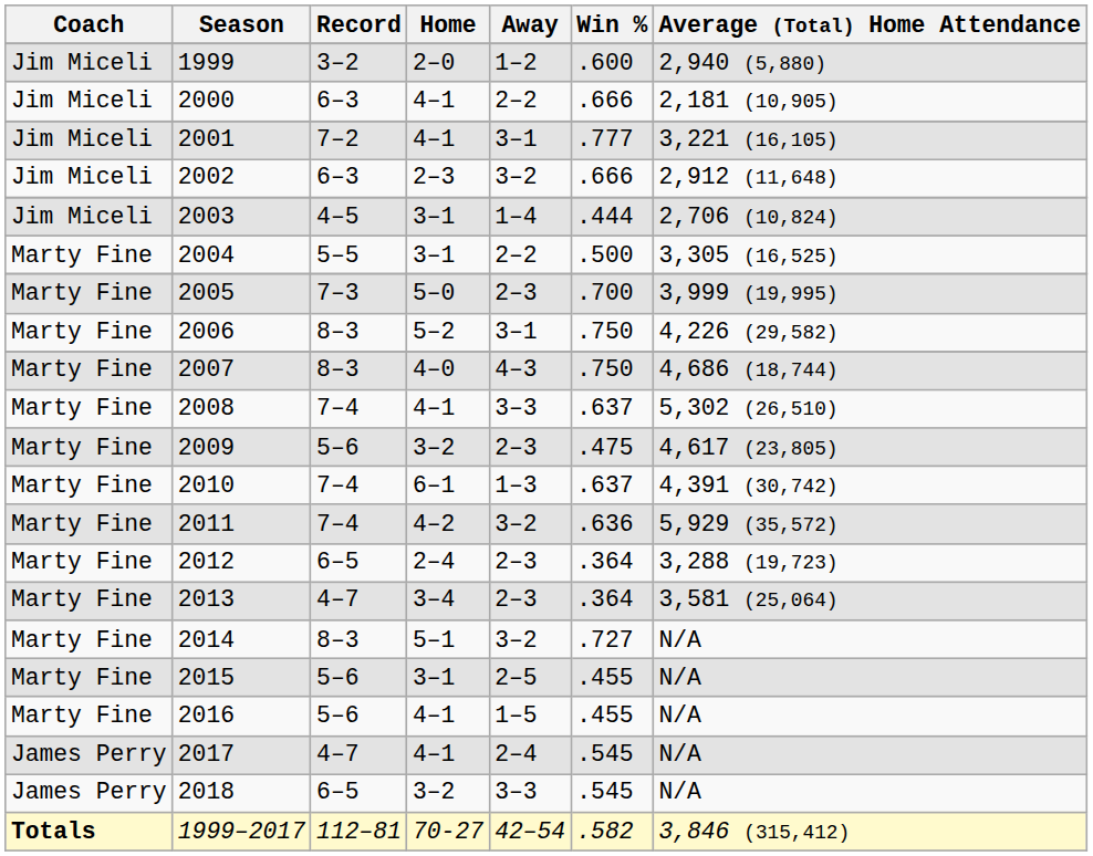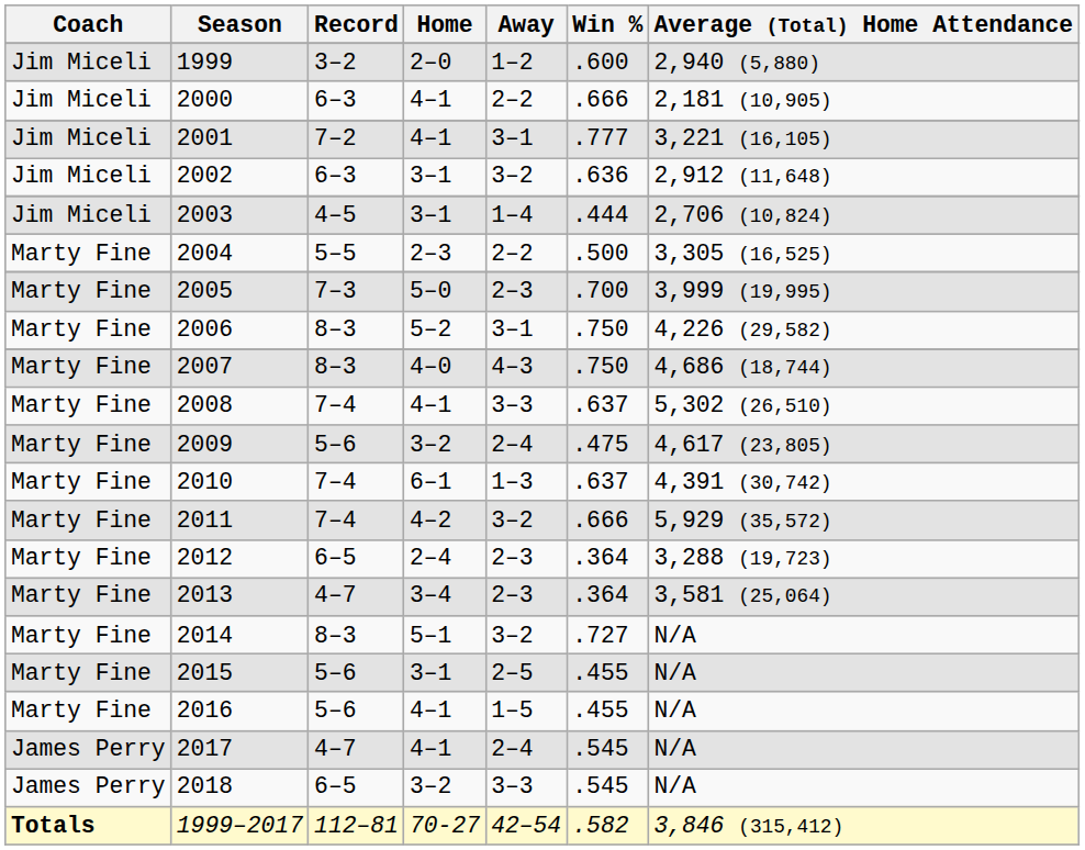 <table class="wikitable">
 <tr>
 <th>Coach</th>
 <th>Season</th>
 <th>Record</th>
 <th>Home</th>
 <th>Away</th>
 <th>Win %</th>
 <th>Average <small>(Total)</small> Home Attendance</th>
 </tr>
 <tr 10>
 </tr>
 <tr style="background: #e3e3e3;">
 <td>Jim Miceli</td>
 <td>1999</td>
 <td>3–2</td>
 <td>2–0</td>
 <td>1–2</td>
 <td>.600</td>
 <td>2,940 <small>(5,880)</small></td>
 </tr>
 <tr>
 <td>Jim Miceli</td>
 <td>2000</td>
 <td>6–3</td>
 <td>4–1</td>
 <td>2–2</td>
 <td>.666</td>
 <td>2,181 <small>(10,905)</small></td>
 </tr>
 <tr>
 </tr>
 <tr style="background: #e3e3e3;">
 <td>Jim Miceli</td>
 <td>2001</td>
 <td>7–2</td>
 <td>4–1</td>
 <td>3–1</td>
 <td>.777</td>
 <td>3,221 <small>(16,105)</small></td>
 </tr>
 <tr>
 <td>Jim Miceli</td>
 <td>2002</td>
 <td>6–3</td>
-<td>2–3</td>
+<td>3–1</td>
 <td>3–2</td>
-<td>.666</td>
+<td>.636</td>
 <td>2,912 <small>(11,648)</small></td>
 </tr>
 <tr>
 </tr>
 <tr style="background: #e3e3e3;">
 <td>Jim Miceli</td>
 <td>2003</td>
 <td>4–5</td>
 <td>3–1</td>
 <td>1–4</td>
 <td>.444</td>
 <td>2,706 <small>(10,824)</small></td>
 </tr>
 <tr>
 <td>Marty Fine</td>
 <td>2004</td>
 <td>5–5</td>
-<td>3–1</td>
+<td>2–3</td>
 <td>2–2</td>
 <td>.500</td>
 <td>3,305 <small>(16,525)</small></td>
 </tr>
 <tr>
 </tr>
 <tr style="background: #e3e3e3;">
 <td>Marty Fine</td>
 <td>2005</td>
 <td>7–3</td>
 <td>5–0</td>
 <td>2–3</td>
 <td>.700</td>
 <td>3,999 <small>(19,995)</small></td>
 </tr>
 <tr>
 <td>Marty Fine</td>
 <td>2006</td>
 <td>8–3</td>
 <td>5–2</td>
 <td>3–1</td>
 <td>.750</td>
 <td>4,226 <small>(29,582)</small></td>
 </tr>
 <tr>
 </tr>
 <tr style="background: #e3e3e3;">
 <td>Marty Fine</td>
 <td>2007</td>
 <td>8–3</td>
 <td>4–0</td>
 <td>4–3</td>
 <td>.750</td>
 <td>4,686 <small>(18,744)</small></td>
 </tr>
 <tr>
 <td>Marty Fine</td>
 <td>2008</td>
 <td>7–4</td>
 <td>4–1</td>
 <td>3–3</td>
 <td>.637</td>
 <td>5,302 <small>(26,510)</small></td>
 </tr>
 <tr style="background: #e3e3e3;">
 <td>Marty Fine</td>
 <td>2009</td>
 <td>5–6</td>
 <td>3–2</td>
-<td>2–3</td>
+<td>2–4</td>
 <td>.475</td>
 <td>4,617 <small>(23,805)</small></td>
 </tr>
 <tr>
 <td>Marty Fine</td>
 <td>2010</td>
 <td>7–4</td>
 <td>6–1</td>
 <td>1–3</td>
 <td>.637</td>
 <td>4,391 <small>(30,742)</small></td>
 </tr>
 <tr style="background: #e3e3e3;">
 <td>Marty Fine</td>
 <td>2011</td>
 <td>7–4</td>
 <td>4–2</td>
 <td>3–2</td>
-<td>.636</td>
+<td>.666</td>
 <td>5,929 <small>(35,572)</small></td>
 </tr>
 <tr>
 <td>Marty Fine</td>
 <td>2012</td>
 <td>6–5</td>
 <td>2–4</td>
 <td>2–3</td>
 <td>.364</td>
 <td>3,288 <small>(19,723)</small></td>
 </tr>
 <tr style="background: #e3e3e3;">
 <td>Marty Fine</td>
 <td>2013</td>
 <td>4–7</td>
 <td>3–4</td>
 <td>2–3</td>
 <td>.364</td>
 <td>3,581 <small>(25,064)</small></td>
 </tr>
 <tr>
 <td>Marty Fine</td>
 <td>2014</td>
 <td>8–3</td>
 <td>5–1</td>
 <td>3–2</td>
 <td>.727</td>
 <td>N/A</td>
 </tr>
 <tr style="background: #e3e3e3;">
 <td>Marty Fine</td>
 <td>2015</td>
 <td>5–6</td>
 <td>3–1</td>
 <td>2–5</td>
 <td>.455</td>
 <td>N/A</td>
 </tr>
 <tr>
 <td>Marty Fine</td>
 <td>2016</td>
 <td>5–6</td>
 <td>4–1</td>
 <td>1–5</td>
 <td>.455</td>
 <td>N/A</td>
 </tr>
 <tr style="background: #e3e3e3;">
 <td>James Perry</td>
 <td>2017</td>
 <td>4–7</td>
 <td>4–1</td>
 <td>2–4</td>
 <td>.545</td>
 <td>N/A</td>
 </tr>
 <tr>
 <td>James Perry</td>
 <td>2018</td>
 <td>6–5</td>
 <td>3–2</td>
 <td>3–3</td>
 <td>.545</td>
 <td>N/A</td>
 </tr>
 <tr>
 <td style="background: #FFFACD;"><strong>Totals</strong></td>
 <td style="background: #FFFACD;"><em>1999–2017</em></td>
 <td style="background: #FFFACD;"><em>112–81</em></td>
 <td style="background: #FFFACD;"><em>70-27</em></td>
 <td style="background: #FFFACD;"><em>42–54</em></td>
 <td style="background: #FFFACD;"><em>.582</em></td>
 <td style="background: #FFFACD;"><em>3,846</em> <small>(315,412)</small></td>
 </tr>
 </table>
